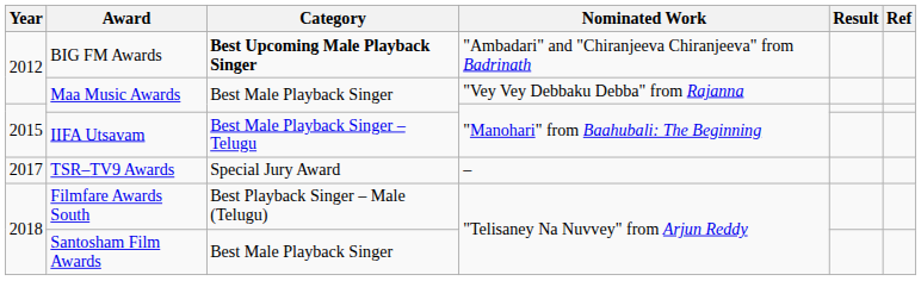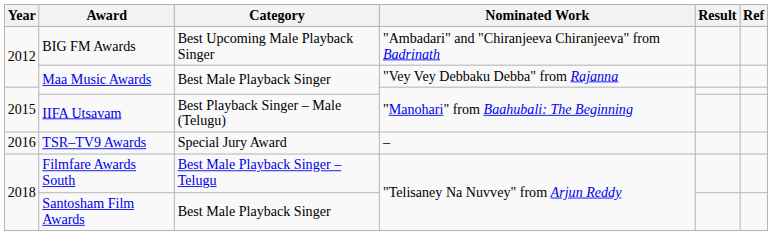 <table class="wikitable sortable">
 <tr>
 <th>Year</th>
 <th>Award</th>
 <th>Category</th>
 <th>Nominated Work</th>
 <th>Result</th>
 <th>Ref</th>
 </tr>
 <tr>
 <td rowspan="2">2012</td>
 <td>BIG FM Awards</td>
-<td><strong>Best Upcoming Male Playback Singer</strong></td>
+<td>Best Upcoming Male Playback Singer</td>
 <td>"Ambadari" and "Chiranjeeva Chiranjeeva" from <a href='#'><em>Badrinath</em></a></td>
 <td></td>
 <td></td>
 </tr>
 <tr>
 <td rowspan="2"><a href='#'>Maa Music Awards</a></td>
 <td rowspan="2">Best Male Playback Singer</td>
 <td>"Vey Vey Debbaku Debba" from <em><a href='#'>Rajanna</a></em></td>
 <td></td>
 <td></td>
 </tr>
 <tr>
 <td rowspan="2">2015</td>
 <td rowspan="2">"<a href='#'>Manohari</a>" from <a href='#'><em>Baahubali: The Beginning</em></a></td>
 <td></td>
 <td></td>
 </tr>
 <tr>
 <td><a href='#'>IIFA Utsavam</a></td>
-<td><a href='#'>Best Male Playback Singer – Telugu</a></td>
+<td>Best Playback Singer – Male (Telugu)</td>
 <td></td>
 <td></td>
 </tr>
 <tr>
-<td>2017</td>
+<td>2016</td>
 <td><a href='#'>TSR–</a><a href='#'>TV9 Awards</a></td>
 <td>Special Jury Award</td>
 <td>–</td>
 <td></td>
 <td></td>
 </tr>
 <tr>
 <td rowspan="2">2018</td>
 <td><a href='#'>Filmfare Awards South</a></td>
-<td>Best Playback Singer – Male (Telugu)</td>
+<td><a href='#'>Best Male Playback Singer – Telugu</a></td>
 <td rowspan="2" >"Telisaney Na Nuvvey" from <em><a href='#'>Arjun Reddy</a></em></td>
 <td></td>
 <td></td>
 </tr>
 <tr>
 <td><a href='#'>Santosham Film Awards</a></td>
 <td>Best Male Playback Singer</td>
 <td></td>
 <td></td>
 </tr>
 </table>
